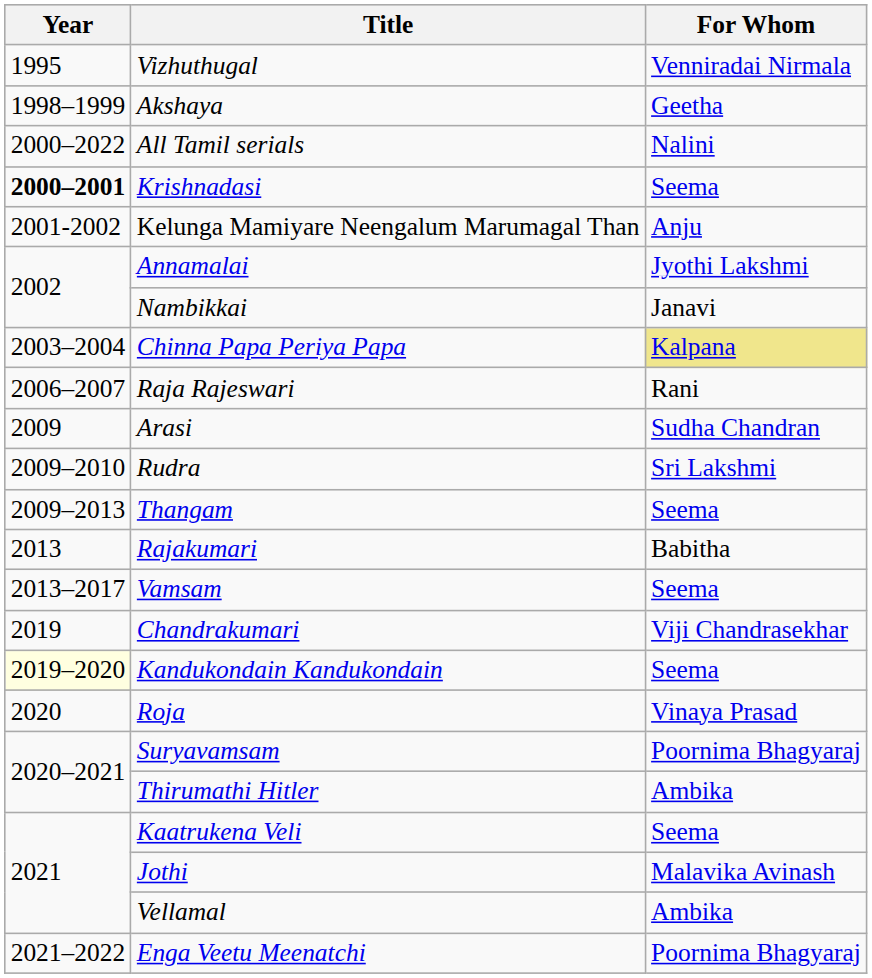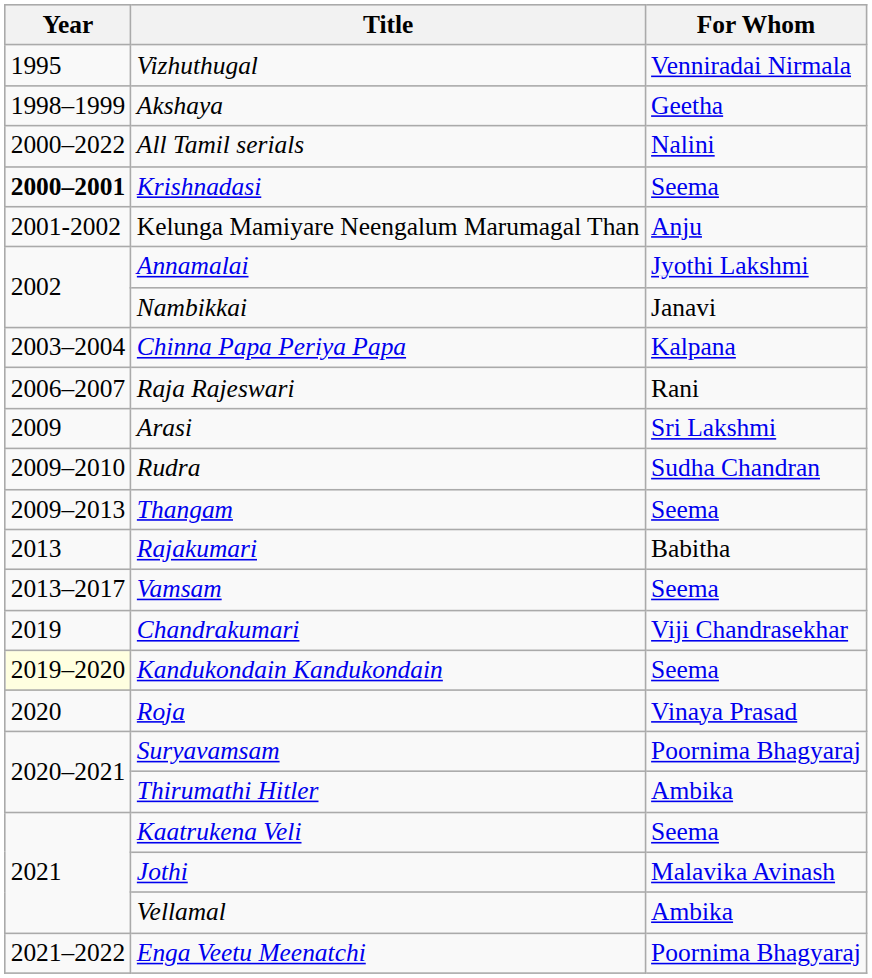 <table class="wikitable sortable">
 <tr>
 <th>Year</th>
 <th>Title</th>
 <th>For Whom</th>
 </tr>
 <tr>
 <td>1995</td>
 <td><em>Vizhuthugal</em></td>
 <td><a href='#'>Venniradai Nirmala</a></td>
 </tr>
 <tr>
 <td>1998–1999</td>
 <td><em>Akshaya</em></td>
 <td><a href='#'>Geetha</a></td>
 </tr>
 <tr>
 <td>2000–2022</td>
 <td><em>All Tamil serials</em></td>
 <td><a href='#'>Nalini</a></td>
 </tr>
 <tr>
 <td><strong>2000–2001</strong></td>
 <td><em><a href='#'>Krishnadasi</a></em></td>
 <td><a href='#'>Seema</a></td>
 </tr>
 <tr>
 <td>2001-2002</td>
 <td>Kelunga Mamiyare Neengalum Marumagal Than</td>
 <td><a href='#'>Anju</a></td>
 </tr>
 <tr>
 <td rowspan=2>2002</td>
 <td><em><a href='#'>Annamalai</a></em></td>
 <td><a href='#'>Jyothi Lakshmi</a></td>
 </tr>
 <tr>
 <td><em>Nambikkai</em></td>
 <td>Janavi</td>
 </tr>
 <tr>
 <td>2003–2004</td>
 <td><em><a href='#'>Chinna Papa Periya Papa</a></em></td>
-<td style="background: khaki;"><a href='#'>Kalpana</a></td>
+<td><a href='#'>Kalpana</a></td>
 </tr>
 <tr>
 <td>2006–2007</td>
 <td><em>Raja Rajeswari</em></td>
 <td>Rani</td>
 </tr>
 <tr>
 <td>2009</td>
 <td><em>Arasi</em></td>
-<td><a href='#'>Sudha Chandran</a></td>
+<td><a href='#'>Sri Lakshmi</a></td>
 </tr>
 <tr>
 <td>2009–2010</td>
 <td><em>Rudra</em></td>
-<td><a href='#'>Sri Lakshmi</a></td>
+<td><a href='#'>Sudha Chandran</a></td>
 </tr>
 <tr>
 <td>2009–2013</td>
 <td><em><a href='#'>Thangam</a></em></td>
 <td><a href='#'>Seema</a></td>
 </tr>
 <tr>
 <td>2013</td>
 <td><em><a href='#'>Rajakumari</a></em></td>
 <td>Babitha</td>
 </tr>
 <tr>
 <td>2013–2017</td>
 <td><em><a href='#'>Vamsam</a></em></td>
 <td><a href='#'>Seema</a></td>
 </tr>
 <tr>
 <td>2019</td>
 <td><em><a href='#'>Chandrakumari</a></em></td>
 <td><a href='#'>Viji Chandrasekhar</a></td>
 </tr>
 <tr>
 <td style="background: lightyellow;">2019–2020</td>
 <td><em><a href='#'>Kandukondain Kandukondain</a></em></td>
 <td><a href='#'>Seema</a></td>
 </tr>
 <tr>
 <td>2020</td>
 <td><em><a href='#'>Roja</a></em></td>
 <td><a href='#'>Vinaya Prasad</a></td>
 </tr>
 <tr>
 <td rowspan=2>2020–2021</td>
 <td><em><a href='#'>Suryavamsam</a></em></td>
 <td><a href='#'>Poornima Bhagyaraj</a></td>
 </tr>
 <tr>
 <td><em><a href='#'>Thirumathi Hitler</a></em></td>
 <td><a href='#'>Ambika</a></td>
 </tr>
 <tr>
 <td rowspan=3>2021</td>
 <td><em><a href='#'>Kaatrukena Veli</a></em></td>
 <td><a href='#'>Seema</a></td>
 </tr>
 <tr>
 <td><em><a href='#'>Jothi</a></em></td>
 <td><a href='#'>Malavika Avinash</a></td>
 </tr>
 <tr>
 <td><em>Vellamal</em></td>
 <td><a href='#'>Ambika</a></td>
 </tr>
 <tr>
 <td>2021–2022</td>
 <td><em><a href='#'>Enga Veetu Meenatchi</a></em></td>
 <td><a href='#'>Poornima Bhagyaraj</a></td>
 </tr>
 </table>
